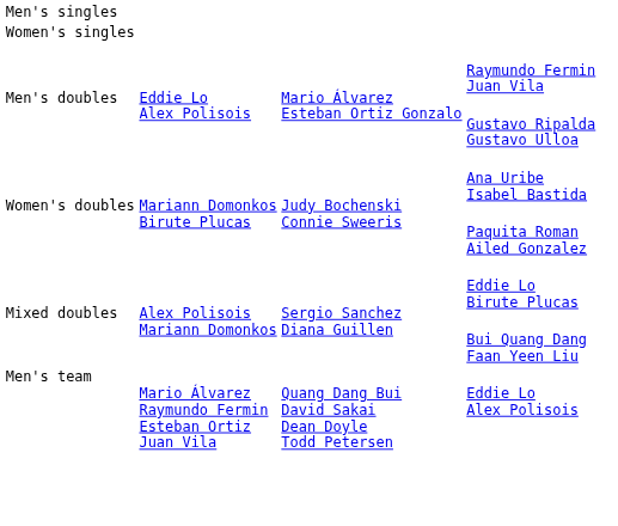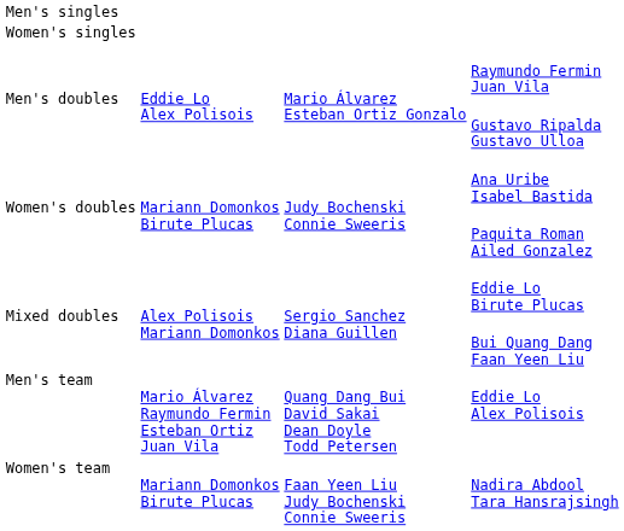 <table>
 <tr>
 <td rowspan=2>Men's singles<br></td>
 <td rowspan=2></td>
 <td rowspan=2></td>
 <td></td>
 </tr>
 <tr>
 <td></td>
 </tr>
 <tr>
 <td rowspan=2>Women's singles<br></td>
 <td rowspan=2></td>
 <td rowspan=2></td>
 <td></td>
 </tr>
 <tr>
 <td></td>
 </tr>
 <tr>
 <td rowspan=2>Men's doubles<br></td>
 <td rowspan=2><br><a href='#'>Eddie Lo</a><br><a href='#'>Alex Polisois</a></td>
 <td rowspan=2><br><a href='#'>Mario Álvarez</a><br><a href='#'>Esteban Ortiz Gonzalo</a></td>
 <td><br><a href='#'>Raymundo Fermin</a><br><a href='#'>Juan Vila</a></td>
 </tr>
 <tr>
 <td><br><a href='#'>Gustavo Ripalda</a><br><a href='#'>Gustavo Ulloa</a></td>
 </tr>
 <tr>
 <td rowspan=2>Women's doubles<br></td>
 <td rowspan=2><br><a href='#'>Mariann Domonkos</a><br><a href='#'>Birute Plucas</a></td>
 <td rowspan=2><br><a href='#'>Judy Bochenski</a><br><a href='#'>Connie Sweeris</a></td>
 <td><br><a href='#'>Ana Uribe</a><br><a href='#'>Isabel Bastida</a></td>
 </tr>
 <tr>
 <td><br><a href='#'>Paquita Roman</a><br><a href='#'>Ailed Gonzalez</a></td>
 </tr>
 <tr>
 <td rowspan=2>Mixed doubles<br></td>
 <td rowspan=2><br><a href='#'>Alex Polisois</a><br><a href='#'>Mariann Domonkos</a></td>
 <td rowspan=2><br><a href='#'>Sergio Sanchez</a><br><a href='#'>Diana Guillen</a></td>
 <td><br><a href='#'>Eddie Lo</a><br><a href='#'>Birute Plucas</a></td>
 </tr>
 <tr>
 <td><br><a href='#'>Bui Quang Dang</a><br><a href='#'>Faan Yeen Liu</a></td>
 </tr>
 <tr style="vertical-align:top;">
 <td>Men's team<br></td>
 <td><br><a href='#'>Mario Álvarez</a><br><a href='#'>Raymundo Fermin</a><br><a href='#'>Esteban Ortiz</a><br><a href='#'>Juan Vila</a></td>
 <td><br><a href='#'>Quang Dang Bui</a><br><a href='#'>David Sakai</a><br><a href='#'>Dean Doyle</a><br><a href='#'>Todd Petersen</a></td>
 <td><br><a href='#'>Eddie Lo</a><br><a href='#'>Alex Polisois</a></td>
 </tr>
+<tr style="vertical-align:top;">
+<td>Women's team<br></td>
+<td><br><a href='#'>Mariann Domonkos</a><br><a href='#'>Birute Plucas</a></td>
+<td><br><a href='#'>Faan Yeen Liu</a><br><a href='#'>Judy Bochenski</a><br><a href='#'>Connie Sweeris</a></td>
+<td><br><a href='#'>Nadira Abdool</a><br><a href='#'>Tara Hansrajsingh</a></td>
+</tr>
 </table>
